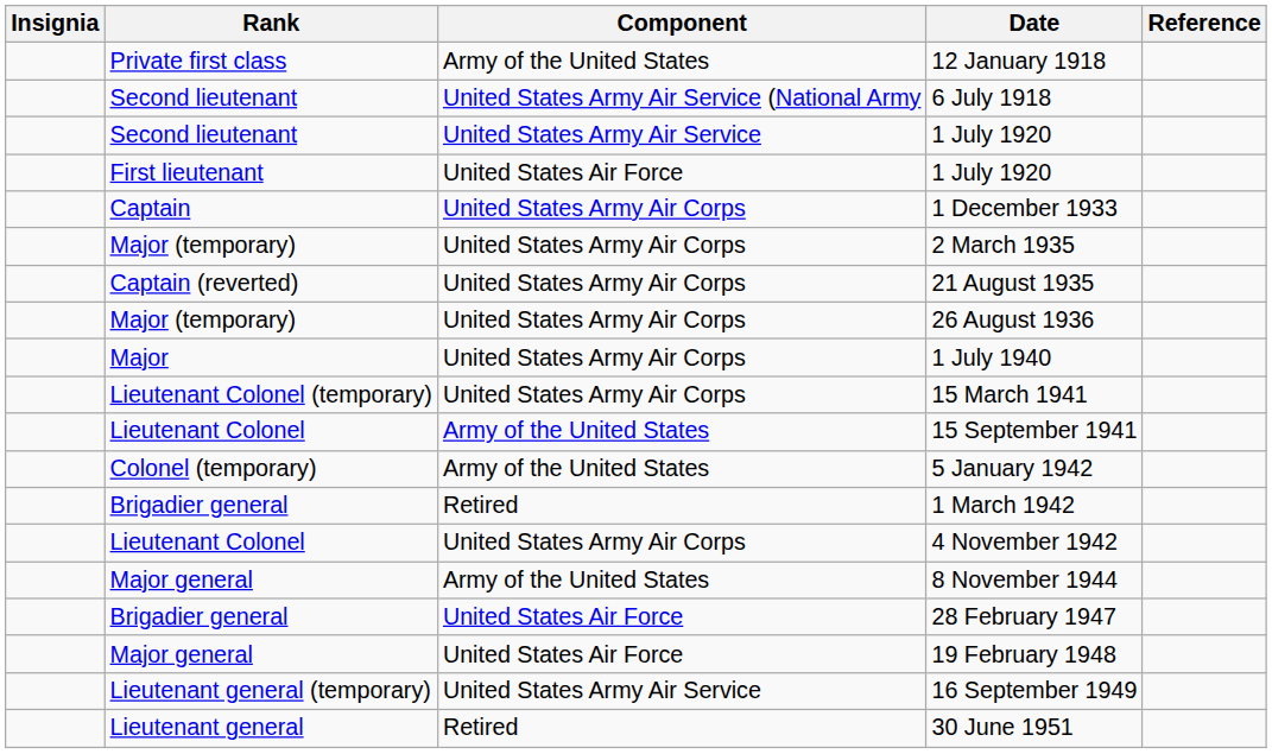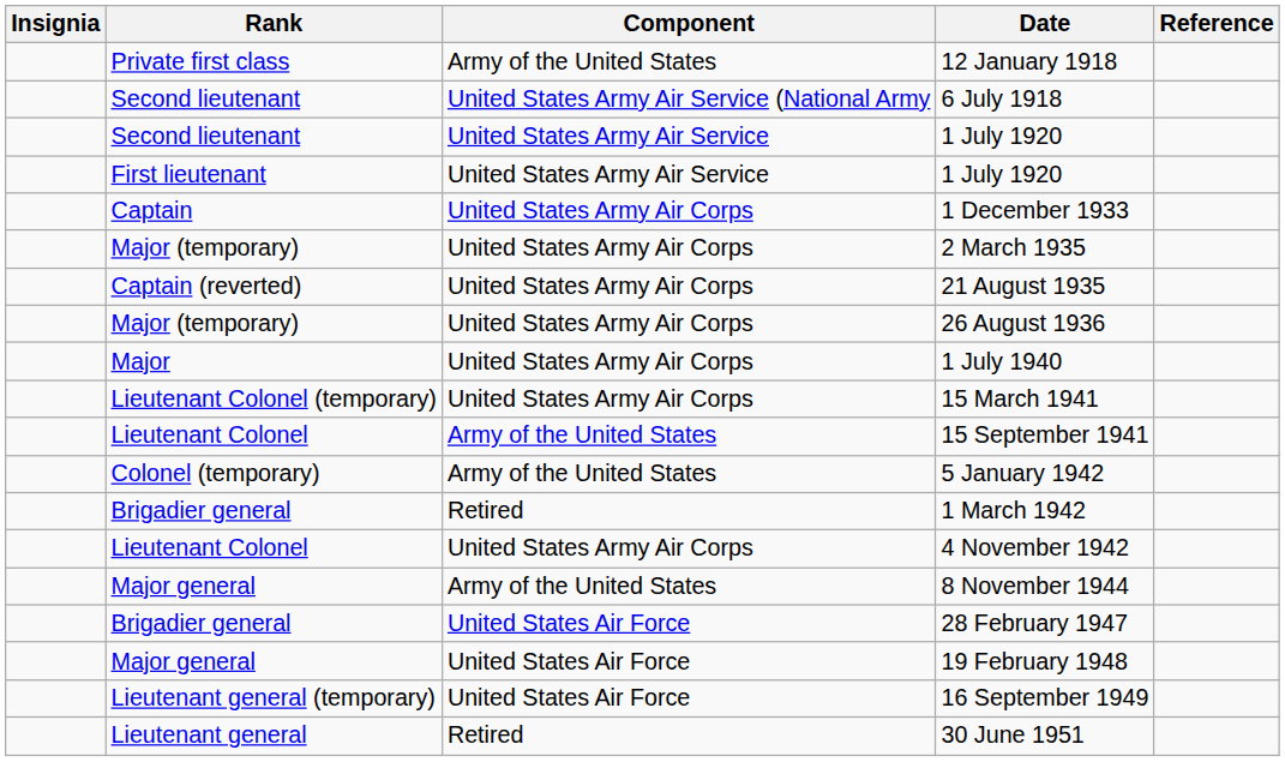 <table class="wikitable">
 <tr>
 <th>Insignia</th>
 <th>Rank</th>
 <th>Component</th>
 <th>Date</th>
 <th>Reference</th>
 </tr>
 <tr>
 <td></td>
 <td><a href='#'>Private first class</a></td>
 <td>Army of the United States</td>
 <td>12 January 1918</td>
 <td></td>
 </tr>
 <tr>
 <td></td>
 <td><a href='#'>Second lieutenant</a></td>
 <td><a href='#'>United States Army Air Service</a> (<a href='#'>National Army</a></td>
 <td>6 July 1918</td>
 <td></td>
 </tr>
 <tr>
 <td></td>
 <td><a href='#'>Second lieutenant</a></td>
 <td><a href='#'>United States Army Air Service</a></td>
 <td>1 July 1920</td>
 <td></td>
 </tr>
 <tr>
 <td></td>
 <td><a href='#'>First lieutenant</a></td>
-<td>United States Air Force</td>
+<td>United States Army Air Service</td>
 <td>1 July 1920</td>
 <td></td>
 </tr>
 <tr>
 <td></td>
 <td><a href='#'>Captain</a></td>
 <td><a href='#'>United States Army Air Corps</a></td>
 <td>1 December 1933</td>
 <td></td>
 </tr>
 <tr>
 <td></td>
 <td><a href='#'>Major</a> (temporary)</td>
 <td>United States Army Air Corps</td>
 <td>2 March 1935</td>
 <td></td>
 </tr>
 <tr>
 <td></td>
 <td><a href='#'>Captain</a> (reverted)</td>
 <td>United States Army Air Corps</td>
 <td>21 August 1935</td>
 <td></td>
 </tr>
 <tr>
 <td></td>
 <td><a href='#'>Major</a> (temporary)</td>
 <td>United States Army Air Corps</td>
 <td>26 August 1936</td>
 <td></td>
 </tr>
 <tr>
 <td></td>
 <td><a href='#'>Major</a></td>
 <td>United States Army Air Corps</td>
 <td>1 July 1940</td>
 <td></td>
 </tr>
 <tr>
 <td></td>
 <td><a href='#'>Lieutenant Colonel</a> (temporary)</td>
 <td>United States Army Air Corps</td>
 <td>15 March 1941</td>
 <td></td>
 </tr>
 <tr>
 <td></td>
 <td><a href='#'>Lieutenant Colonel</a></td>
 <td><a href='#'>Army of the United States</a></td>
 <td>15 September 1941</td>
 <td></td>
 </tr>
 <tr>
 <td></td>
 <td><a href='#'>Colonel</a> (temporary)</td>
 <td>Army of the United States</td>
 <td>5 January 1942</td>
 <td></td>
 </tr>
 <tr>
 <td></td>
 <td><a href='#'>Brigadier general</a></td>
 <td>Retired</td>
 <td>1 March 1942</td>
 <td></td>
 </tr>
 <tr>
 <td></td>
 <td><a href='#'>Lieutenant Colonel</a></td>
 <td>United States Army Air Corps</td>
 <td>4 November 1942</td>
 <td></td>
 </tr>
 <tr>
 <td></td>
 <td><a href='#'>Major general</a></td>
 <td>Army of the United States</td>
 <td>8 November 1944</td>
 <td></td>
 </tr>
 <tr>
 <td></td>
 <td><a href='#'>Brigadier general</a></td>
 <td><a href='#'>United States Air Force</a></td>
 <td>28 February 1947</td>
 <td></td>
 </tr>
 <tr>
 <td></td>
 <td><a href='#'>Major general</a></td>
 <td>United States Air Force</td>
 <td>19 February 1948</td>
 <td></td>
 </tr>
 <tr>
 <td></td>
 <td><a href='#'>Lieutenant general</a> (temporary)</td>
-<td>United States Army Air Service</td>
+<td>United States Air Force</td>
 <td>16 September 1949</td>
 <td></td>
 </tr>
 <tr>
 <td></td>
 <td><a href='#'>Lieutenant general</a></td>
 <td>Retired</td>
 <td>30 June 1951</td>
 <td></td>
 </tr>
 </table>
